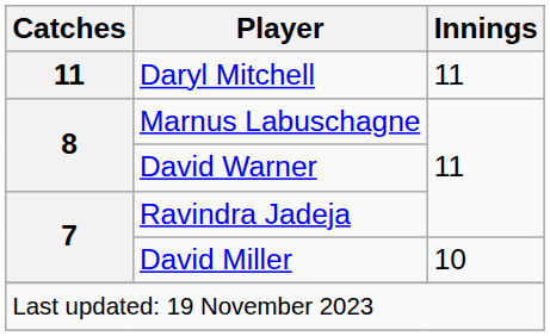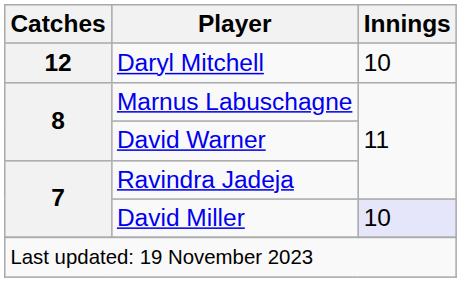 <table class="wikitable sortable">
 <tr>
 <th>Catches</th>
 <th class="unsortable">Player</th>
 <th>Innings</th>
 </tr>
 <tr>
-<th>11</th>
+<th>12</th>
 <td> <a href='#'>Daryl Mitchell</a></td>
-<td>11</td>
+<td>10</td>
 </tr>
 <tr>
 <th rowspan=2>8</th>
 <td> <a href='#'>Marnus Labuschagne</a></td>
 <td rowspan=3>11</td>
 </tr>
 <tr>
 <td> <a href='#'>David Warner</a></td>
 </tr>
 <tr>
 <th rowspan=2>7</th>
 <td> <a href='#'>Ravindra Jadeja</a></td>
 </tr>
 <tr>
 <td> <a href='#'>David Miller</a></td>
-<td>10</td>
+<td style="background: lavender;">10</td>
 </tr>
 <tr>
 </tr>
 <tr class="sortbottom">
 <td colspan="4"><small>Last updated: 19 November 2023</small></td>
 </tr>
 </table>
